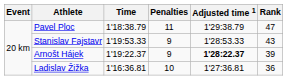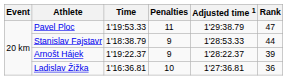 <table class="wikitable" style="font-size:90%">
 <tr>
 <th>Event</th>
 <th>Athlete</th>
 <th>Time</th>
 <th>Penalties</th>
 <th>Adjusted time <sup>1</sup></th>
 <th>Rank</th>
 </tr>
 <tr>
 <td rowspan="4">20 km</td>
 <td><a href='#'>Pavel Ploc</a></td>
-<td align="center">1'18:38.79</td>
+<td align="center">1'19:53.33</td>
 <td align="center">11</td>
 <td align="center">1'29:38.79</td>
 <td align="center">47</td>
 </tr>
 <tr>
 <td><a href='#'>Stanislav Fajstavr</a></td>
-<td align="center">1'19:53.33</td>
+<td align="center">1'18:38.79</td>
 <td align="center">9</td>
 <td align="center">1'28:53.33</td>
-<td align="center">43</td>
+<td align="center">44</td>
 </tr>
 <tr>
 <td><a href='#'>Arnošt Hájek</a></td>
 <td align="center">1'19:22.37</td>
 <td align="center">9</td>
-<td align="center"><strong>1'28:22.37</strong></td>
+<td align="center">1'28:22.37</td>
 <td align="center">39</td>
 </tr>
 <tr>
 <td><a href='#'>Ladislav Žižka</a></td>
 <td align="center">1'16:36.81</td>
 <td align="center">10</td>
 <td align="center">1'27:36.81</td>
 <td align="center">36</td>
 </tr>
 </table>
